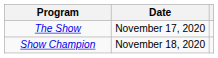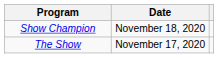 <table class="wikitable plainrowheaders" style="text-align:center">
 <tr>
 <th width="160">Program</th>
 <th width="145">Date</th>
 <th scope="col" class="unsortable"></th>
 </tr>
 <tr>
+<td scope="row"><em><a href='#'>Show Champion</a></em></td>
+<td>November 18, 2020</td>
+<td></td>
+</tr>
+<tr>
 <td scope="row"><em><a href='#'>The Show</a></em></td>
 <td>November 17, 2020</td>
 <td></td>
 </tr>
-<tr>
-<td scope="row"><em><a href='#'>Show Champion</a></em></td>
-<td>November 18, 2020</td>
-<td></td>
-</tr>
 </table>
